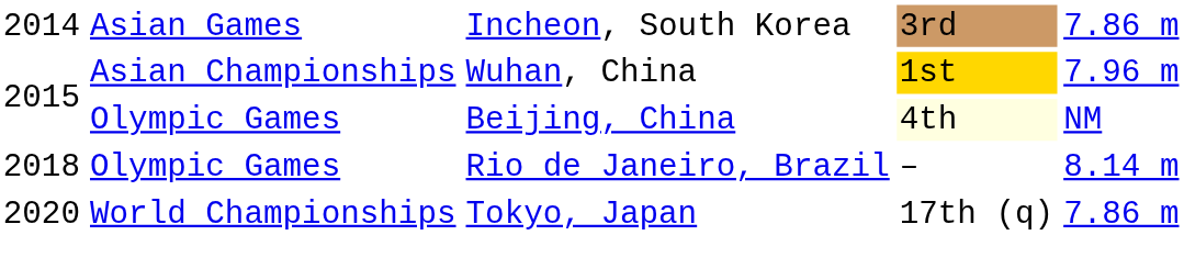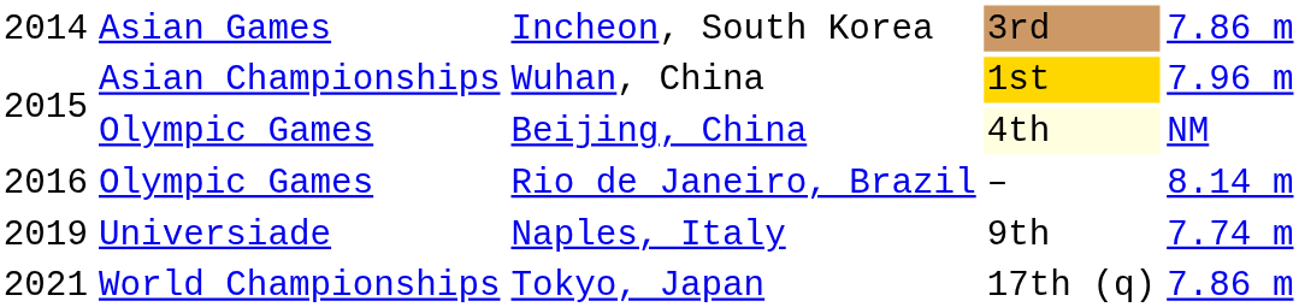 <table>
 <tr>
 <td>2014</td>
 <td><a href='#'>Asian Games</a></td>
 <td><a href='#'>Incheon</a>, South Korea</td>
 <td bgcolor=cc9966>3rd</td>
 <td><a href='#'>7.86 m</a></td>
 </tr>
 <tr>
 <td rowspan=2>2015</td>
 <td><a href='#'>Asian Championships</a></td>
 <td><a href='#'>Wuhan</a>, China</td>
 <td bgcolor=gold>1st</td>
 <td><a href='#'>7.96 m</a></td>
 </tr>
 <tr>
 <td><a href='#'>Olympic Games</a></td>
 <td><a href='#'>Beijing, China</a></td>
 <td style="background: lightyellow;">4th</td>
 <td><a href='#'>NM</a></td>
 </tr>
 <tr>
-<td>2018</td>
+<td>2016</td>
 <td><a href='#'>Olympic Games</a></td>
 <td><a href='#'>Rio de Janeiro, Brazil</a></td>
 <td>–</td>
 <td><a href='#'>8.14 m</a></td>
 </tr>
 <tr>
-<td>2020</td>
+<td>2019</td>
+<td><a href='#'>Universiade</a></td>
+<td><a href='#'>Naples, Italy</a></td>
+<td>9th</td>
+<td><a href='#'>7.74 m</a></td>
+</tr>
+<tr>
+<td>2021</td>
 <td><a href='#'>World Championships</a></td>
 <td><a href='#'>Tokyo, Japan</a></td>
 <td>17th (q)</td>
 <td><a href='#'>7.86 m</a></td>
 </tr>
 </table>
